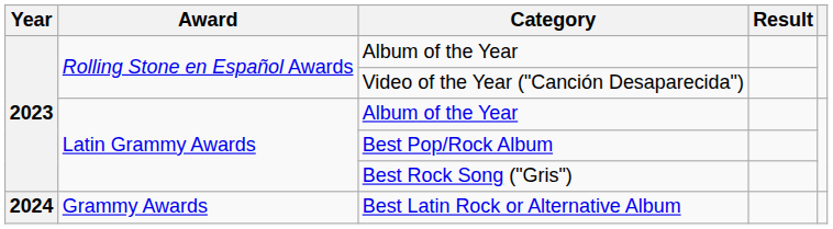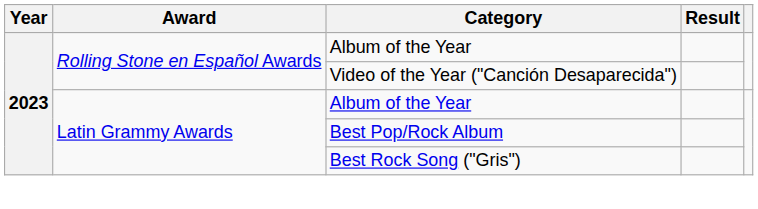 <table class="wikitable plainrowheaders">
 <tr align=center>
 <th scope="col">Year</th>
 <th scope="col">Award</th>
 <th scope="col">Category</th>
 <th scope="col">Result</th>
 <th scope="col"></th>
 </tr>
 <tr>
 <th rowspan="5" scope="row">2023</th>
 <td rowspan="2"><a href='#'><em>Rolling Stone en Español</em> Awards</a></td>
 <td>Album of the Year</td>
 <td></td>
 <td rowspan="2" style="text-align:center;"></td>
 </tr>
 <tr>
 <td>Video of the Year ("Canción Desaparecida")</td>
 <td></td>
 </tr>
 <tr>
 <td rowspan="3"><a href='#'>Latin Grammy Awards</a></td>
 <td><a href='#'>Album of the Year</a></td>
 <td></td>
 <td rowspan="3" style="text-align:center;"></td>
 </tr>
 <tr>
 <td><a href='#'>Best Pop/Rock Album</a></td>
 <td></td>
 </tr>
 <tr>
 <td><a href='#'>Best Rock Song</a> ("Gris")</td>
 <td></td>
 </tr>
-<tr>
-<th scope="row">2024</th>
-<td><a href='#'>Grammy Awards</a></td>
-<td><a href='#'>Best Latin Rock or Alternative Album</a></td>
-<td></td>
-<td style="text-align:center;"></td>
-</tr>
 </table>
